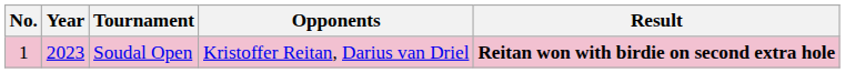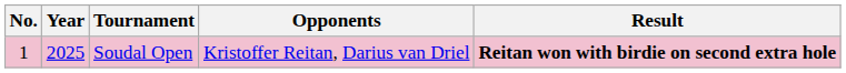 <table class="wikitable" style="font-size:95%;">
 <tr>
 <th>No.</th>
 <th>Year</th>
 <th>Tournament</th>
 <th>Opponents</th>
 <th>Result</th>
 </tr>
 <tr style="background:#F2C1D1;">
 <td align=center>1</td>
-<td><a href='#'>2023</a></td>
+<td><a href='#'>2025</a></td>
 <td><a href='#'>Soudal Open</a></td>
 <td> <a href='#'>Kristoffer Reitan</a>,  <a href='#'>Darius van Driel</a></td>
 <td><strong>Reitan won with birdie on second extra hole</strong></td>
 </tr>
 </table>
